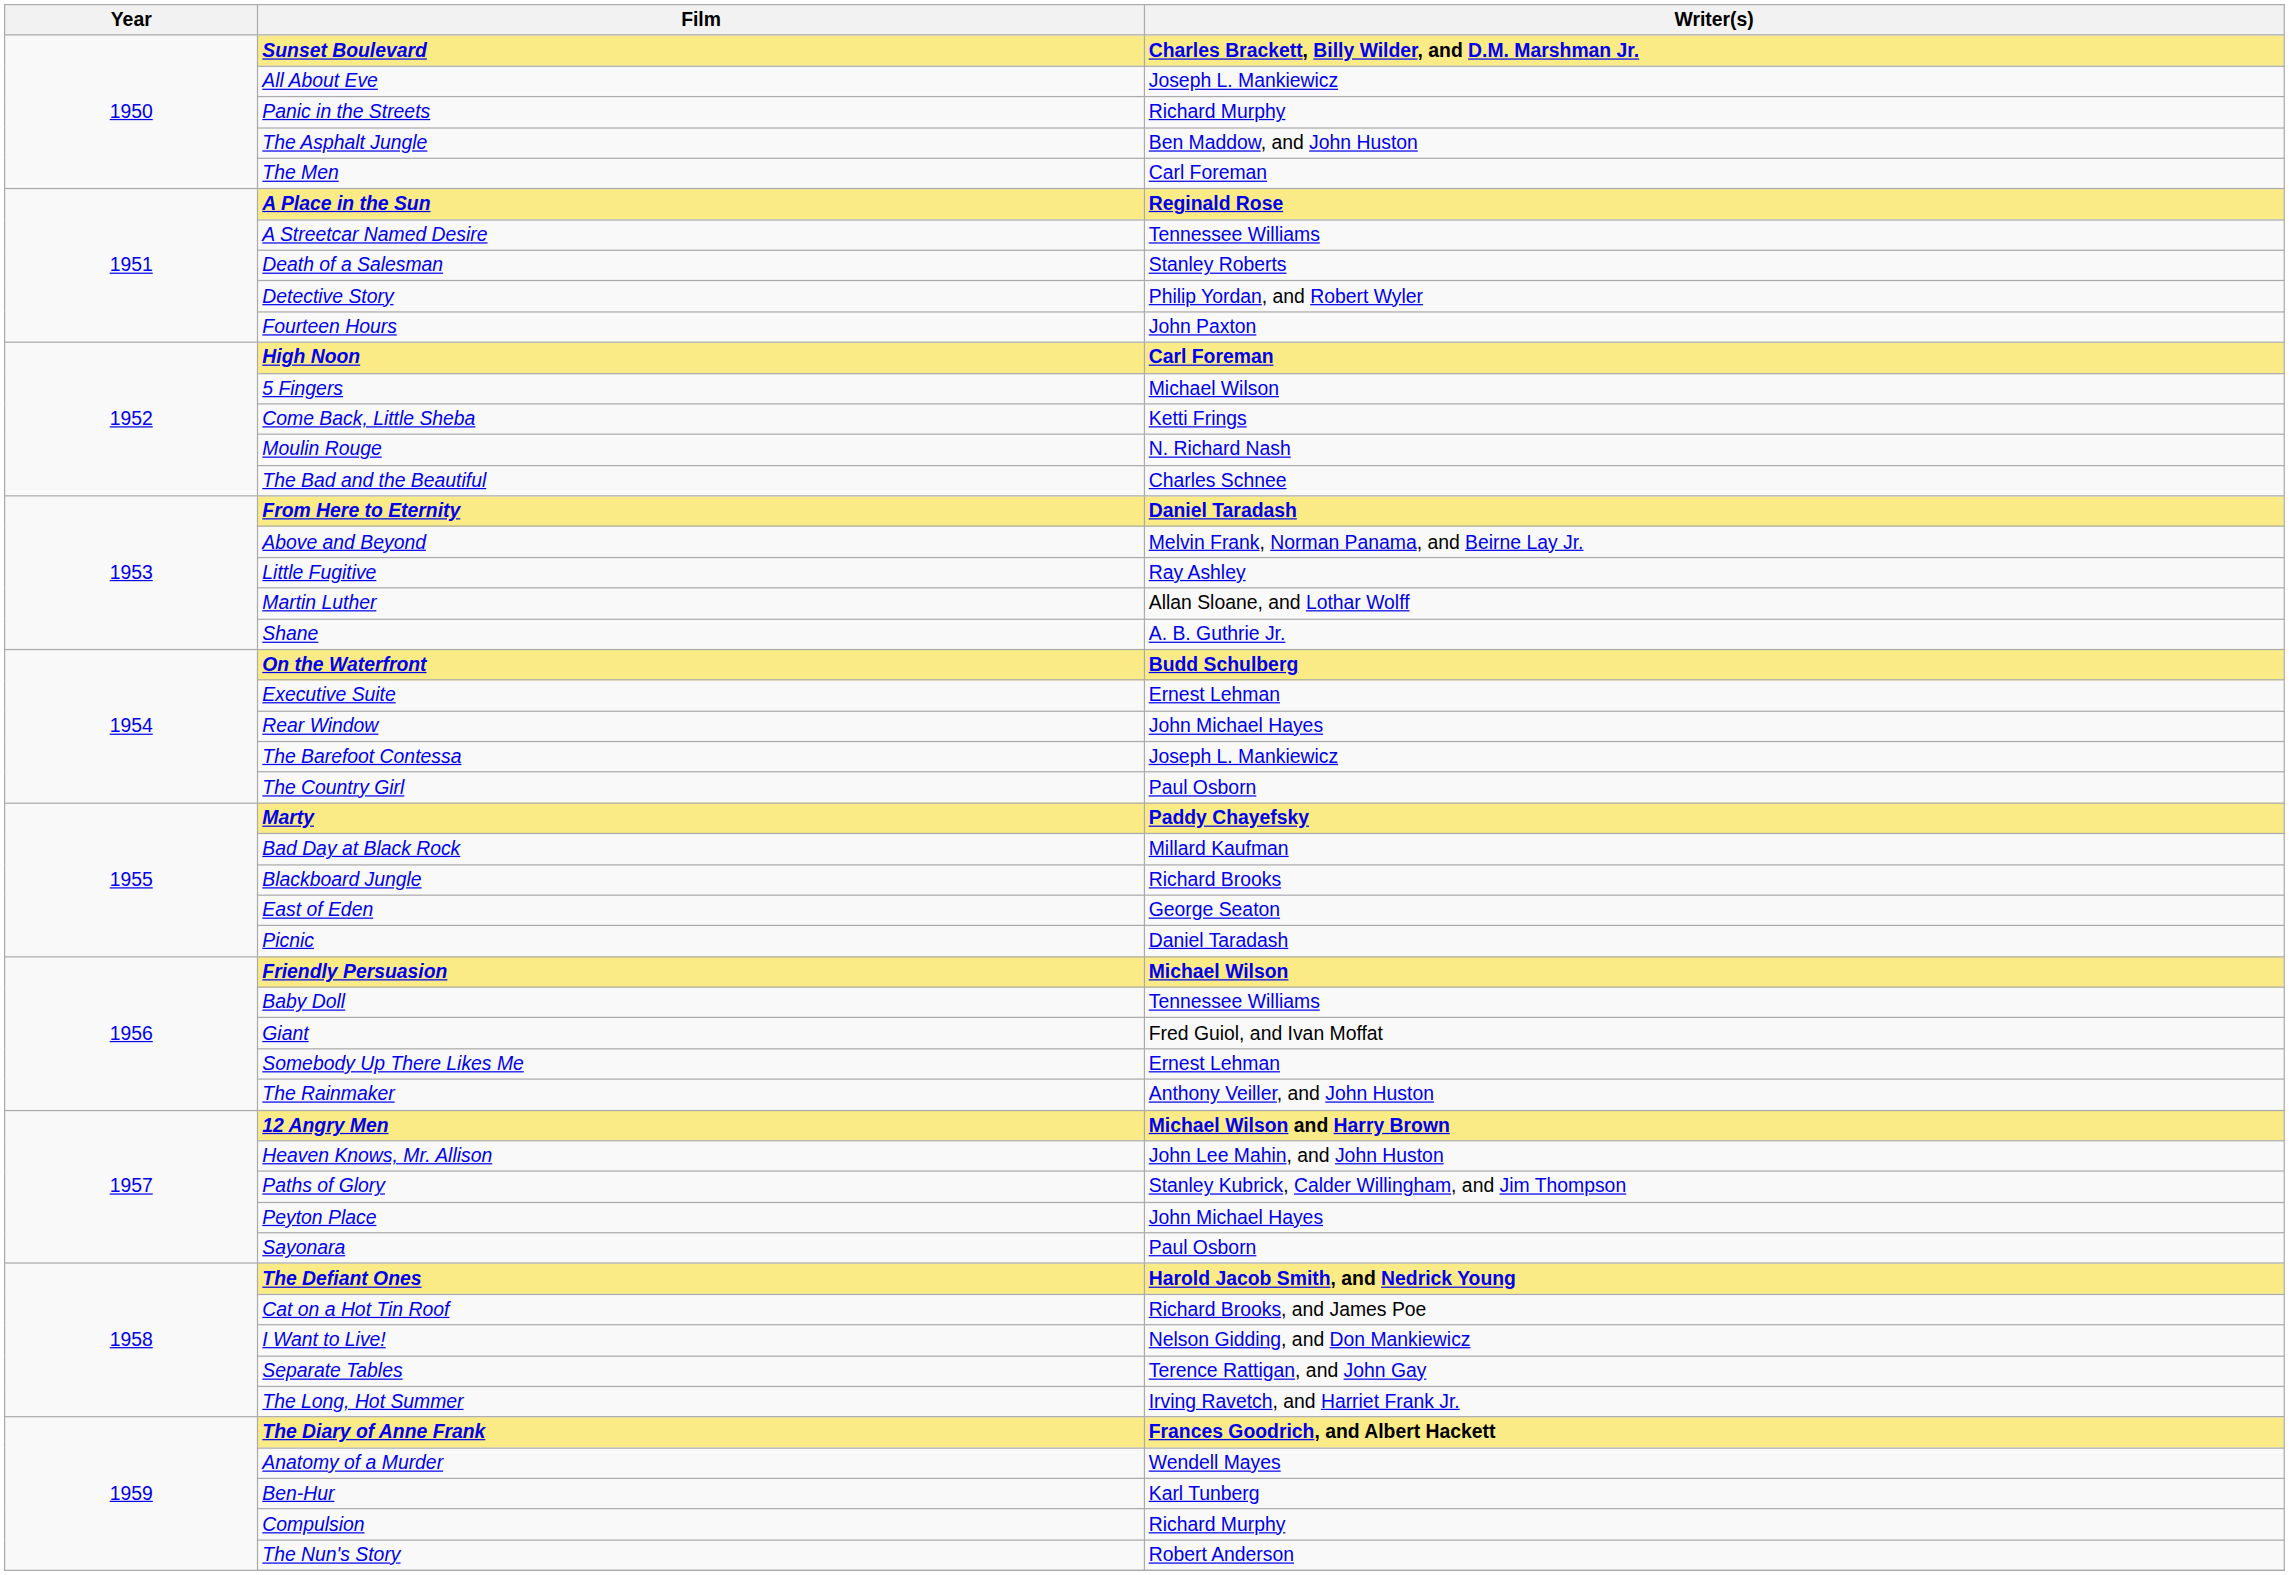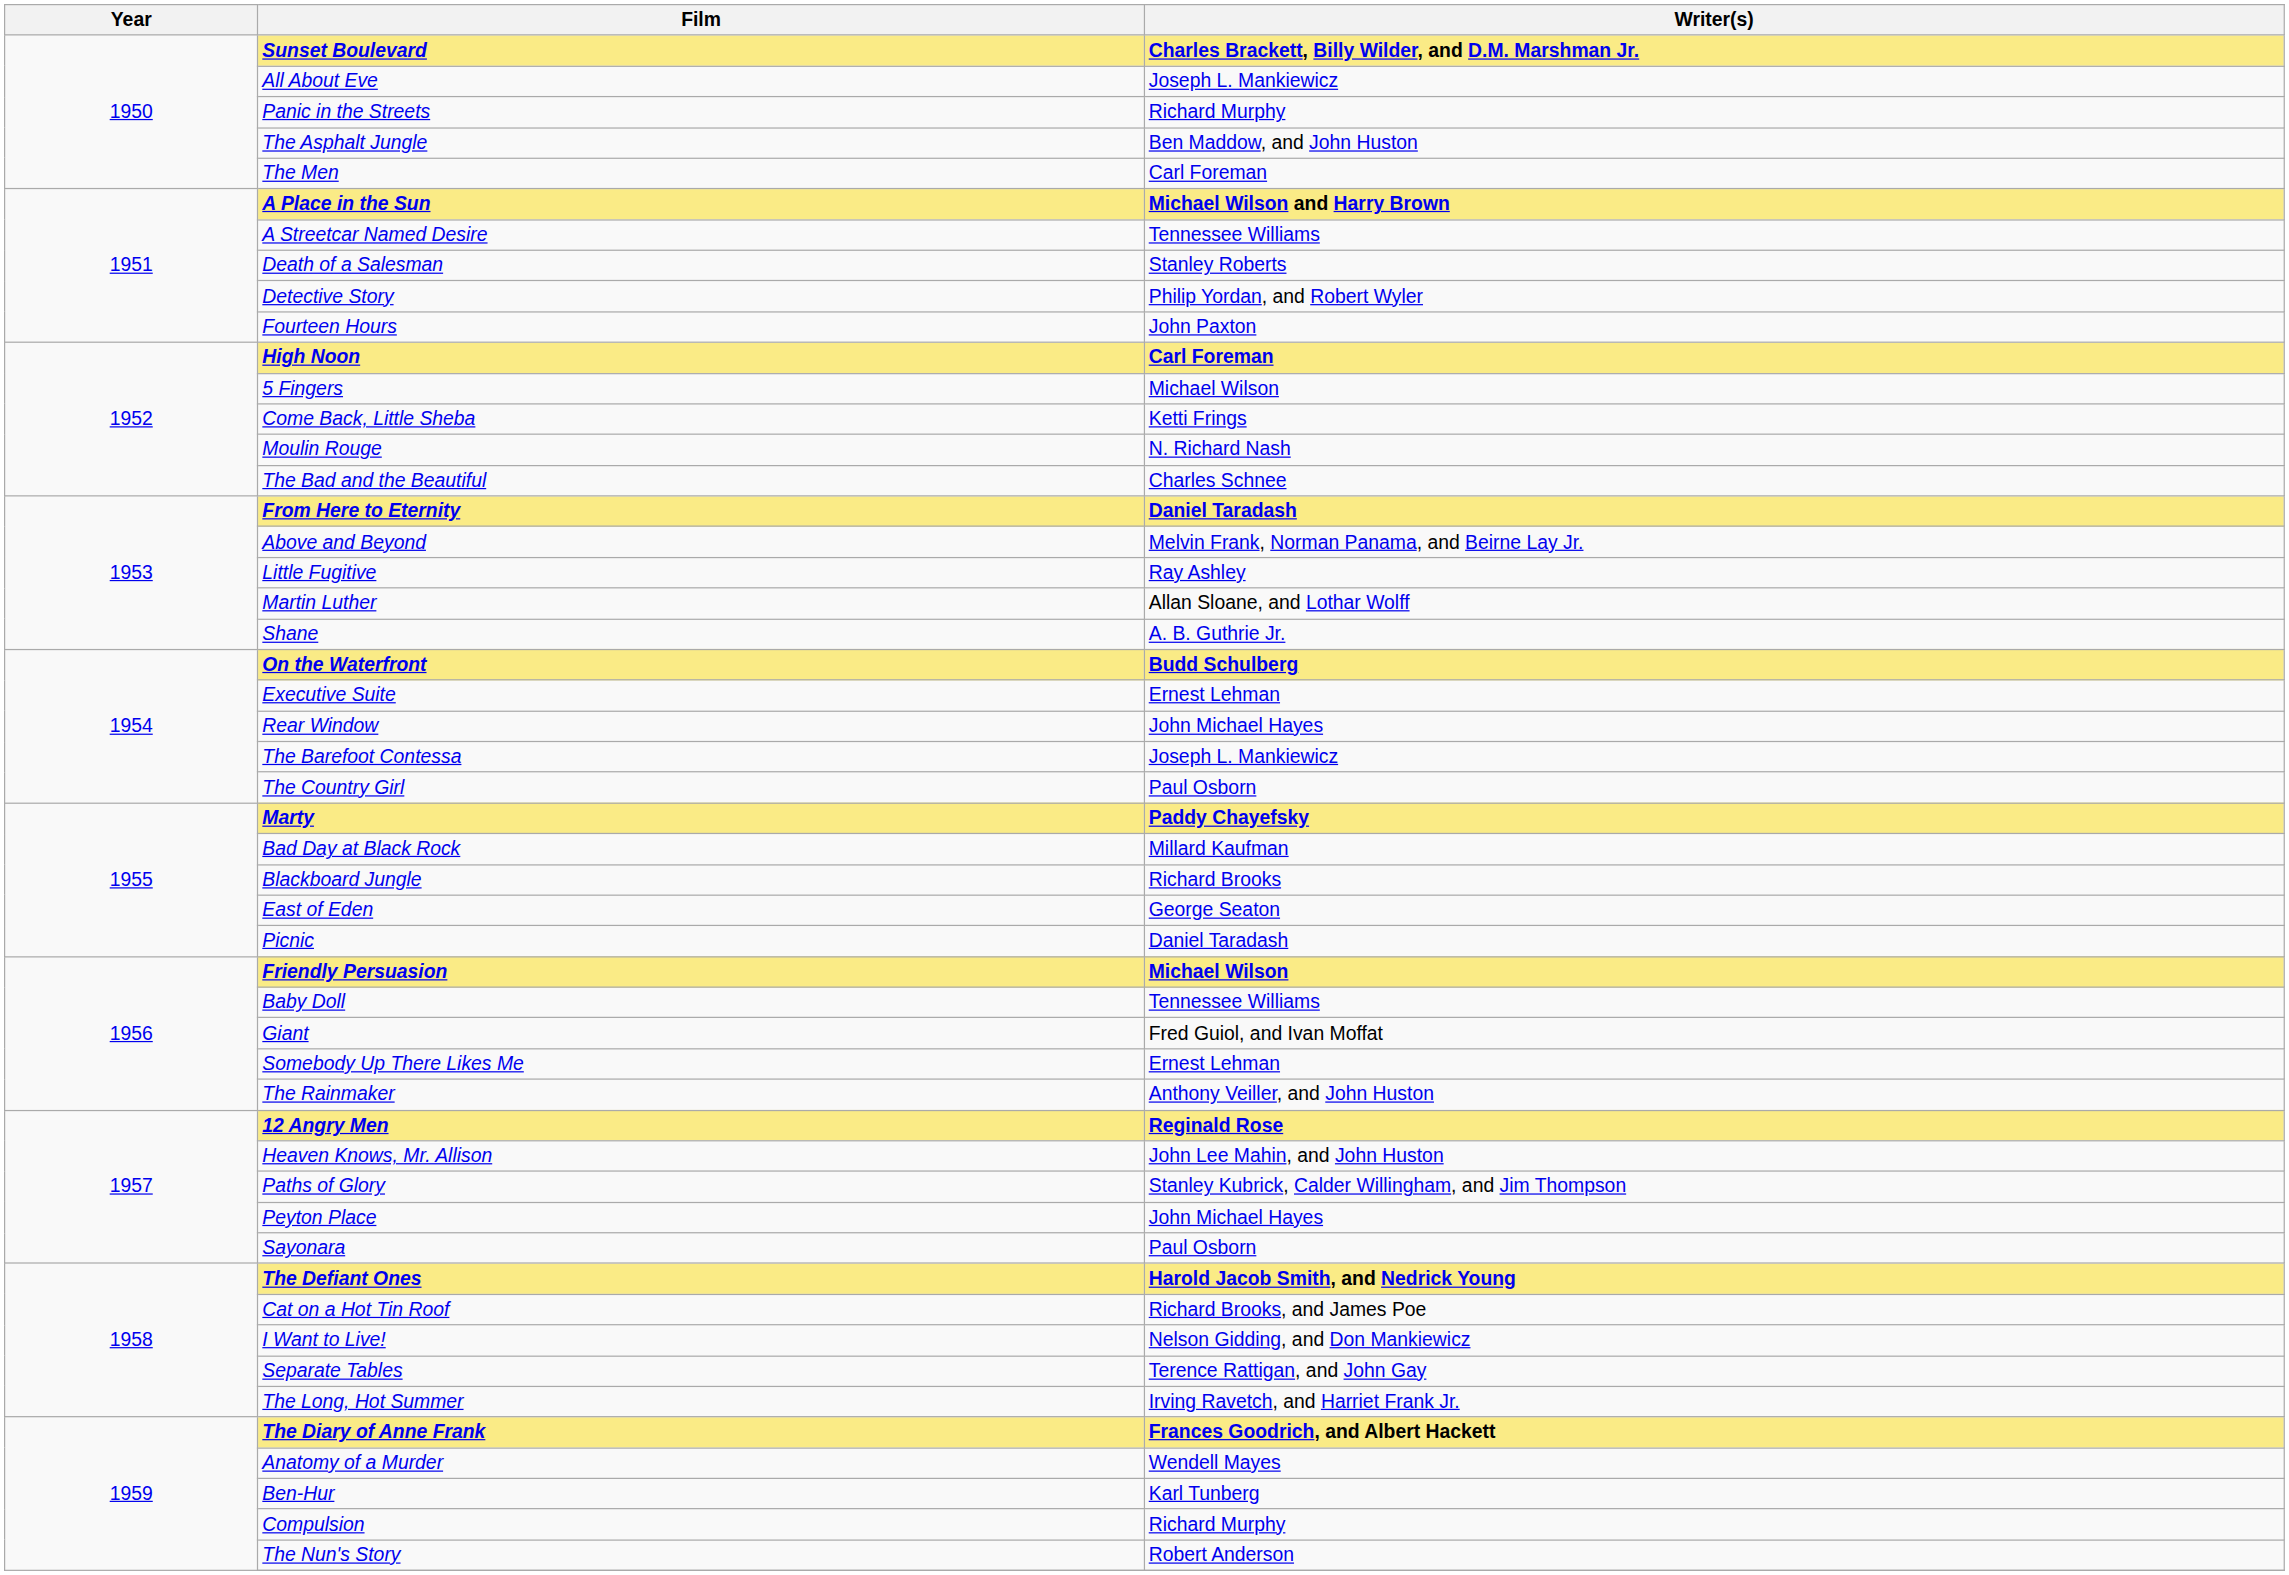 <table class="wikitable" width="95%" cellpadding="5">
 <tr>
 <th width="10%">Year</th>
 <th width="35%">Film</th>
 <th width="45%">Writer(s)</th>
 </tr>
 <tr>
 <td rowspan="5" style="text-align:center;"><a href='#'>1950</a><br></td>
 <td style="background:#FAEB86"><strong><em><a href='#'>Sunset Boulevard</a></em></strong></td>
 <td style="background:#FAEB86"><strong><a href='#'>Charles Brackett</a>, <a href='#'>Billy Wilder</a>, and <a href='#'>D.M. Marshman Jr.</a></strong></td>
 </tr>
 <tr>
 <td><em><a href='#'>All About Eve</a></em></td>
 <td><a href='#'>Joseph L. Mankiewicz</a></td>
 </tr>
 <tr>
 <td><em><a href='#'>Panic in the Streets</a></em></td>
 <td><a href='#'>Richard Murphy</a></td>
 </tr>
 <tr>
 <td><em><a href='#'>The Asphalt Jungle</a></em></td>
 <td><a href='#'>Ben Maddow</a>, and <a href='#'>John Huston</a></td>
 </tr>
 <tr>
 <td><em><a href='#'>The Men</a></em></td>
 <td><a href='#'>Carl Foreman</a></td>
 </tr>
 <tr>
 <td rowspan="5" style="text-align:center;"><a href='#'>1951</a><br></td>
 <td style="background:#FAEB86"><strong><em><a href='#'>A Place in the Sun</a></em></strong></td>
-<td style="background:#FAEB86"><strong><a href='#'>Reginald Rose</a></strong></td>
+<td style="background:#FAEB86"><strong><a href='#'>Michael Wilson</a> and <a href='#'>Harry Brown</a></strong></td>
 </tr>
 <tr>
 <td><em><a href='#'>A Streetcar Named Desire</a></em></td>
 <td><a href='#'>Tennessee Williams</a></td>
 </tr>
 <tr>
 <td><em><a href='#'>Death of a Salesman</a></em></td>
 <td><a href='#'>Stanley Roberts</a></td>
 </tr>
 <tr>
 <td><em><a href='#'>Detective Story</a></em></td>
 <td><a href='#'>Philip Yordan</a>, and <a href='#'>Robert Wyler</a></td>
 </tr>
 <tr>
 <td><em><a href='#'>Fourteen Hours</a></em></td>
 <td><a href='#'>John Paxton</a></td>
 </tr>
 <tr>
 <td rowspan="5" style="text-align:center;"><a href='#'>1952</a><br></td>
 <td style="background:#FAEB86"><strong><em><a href='#'>High Noon</a></em></strong></td>
 <td style="background:#FAEB86"><strong><a href='#'>Carl Foreman</a></strong></td>
 </tr>
 <tr>
 <td><em><a href='#'>5 Fingers</a></em></td>
 <td><a href='#'>Michael Wilson</a></td>
 </tr>
 <tr>
 <td><em><a href='#'>Come Back, Little Sheba</a></em></td>
 <td><a href='#'>Ketti Frings</a></td>
 </tr>
 <tr>
 <td><em><a href='#'>Moulin Rouge</a></em></td>
 <td><a href='#'>N. Richard Nash</a></td>
 </tr>
 <tr>
 <td><em><a href='#'>The Bad and the Beautiful</a></em></td>
 <td><a href='#'>Charles Schnee</a></td>
 </tr>
 <tr>
 <td rowspan="5" style="text-align:center;"><a href='#'>1953</a><br></td>
 <td style="background:#FAEB86"><strong><em><a href='#'>From Here to Eternity</a></em></strong></td>
 <td style="background:#FAEB86"><strong><a href='#'>Daniel Taradash</a></strong></td>
 </tr>
 <tr>
 <td><em><a href='#'>Above and Beyond</a></em></td>
 <td><a href='#'>Melvin Frank</a>, <a href='#'>Norman Panama</a>, and <a href='#'>Beirne Lay Jr.</a></td>
 </tr>
 <tr>
 <td><em><a href='#'>Little Fugitive</a></em></td>
 <td><a href='#'>Ray Ashley</a></td>
 </tr>
 <tr>
 <td><em><a href='#'>Martin Luther</a></em></td>
 <td>Allan Sloane, and <a href='#'>Lothar Wolff</a></td>
 </tr>
 <tr>
 <td><em><a href='#'>Shane</a></em></td>
 <td><a href='#'>A. B. Guthrie Jr.</a></td>
 </tr>
 <tr>
 <td rowspan="5" style="text-align:center;"><a href='#'>1954</a><br></td>
 <td style="background:#FAEB86"><strong><em><a href='#'>On the Waterfront</a></em></strong></td>
 <td style="background:#FAEB86"><strong><a href='#'>Budd Schulberg</a></strong></td>
 </tr>
 <tr>
 <td><em><a href='#'>Executive Suite</a></em></td>
 <td><a href='#'>Ernest Lehman</a></td>
 </tr>
 <tr>
 <td><em><a href='#'>Rear Window</a></em></td>
 <td><a href='#'>John Michael Hayes</a></td>
 </tr>
 <tr>
 <td><em><a href='#'>The Barefoot Contessa</a></em></td>
 <td><a href='#'>Joseph L. Mankiewicz</a></td>
 </tr>
 <tr>
 <td><em><a href='#'>The Country Girl</a></em></td>
 <td><a href='#'>Paul Osborn</a></td>
 </tr>
 <tr>
 <td rowspan="5" style="text-align:center;"><a href='#'>1955</a><br></td>
 <td style="background:#FAEB86"><strong><em><a href='#'>Marty</a></em></strong></td>
 <td style="background:#FAEB86"><strong><a href='#'>Paddy Chayefsky</a></strong></td>
 </tr>
 <tr>
 <td><em><a href='#'>Bad Day at Black Rock</a></em></td>
 <td><a href='#'>Millard Kaufman</a></td>
 </tr>
 <tr>
 <td><em><a href='#'>Blackboard Jungle</a></em></td>
 <td><a href='#'>Richard Brooks</a></td>
 </tr>
 <tr>
 <td><em><a href='#'>East of Eden</a></em></td>
 <td><a href='#'>George Seaton</a></td>
 </tr>
 <tr>
 <td><em><a href='#'>Picnic</a></em></td>
 <td><a href='#'>Daniel Taradash</a></td>
 </tr>
 <tr>
 <td rowspan="5" style="text-align:center;"><a href='#'>1956</a><br></td>
 <td style="background:#FAEB86"><strong><em><a href='#'>Friendly Persuasion</a></em></strong></td>
 <td style="background:#FAEB86"><strong><a href='#'>Michael Wilson</a></strong></td>
 </tr>
 <tr>
 <td><em><a href='#'>Baby Doll</a></em></td>
 <td><a href='#'>Tennessee Williams</a></td>
 </tr>
 <tr>
 <td><em><a href='#'>Giant</a></em></td>
 <td>Fred Guiol, and Ivan Moffat</td>
 </tr>
 <tr>
 <td><em><a href='#'>Somebody Up There Likes Me</a></em></td>
 <td><a href='#'>Ernest Lehman</a></td>
 </tr>
 <tr>
 <td><em><a href='#'>The Rainmaker</a></em></td>
 <td><a href='#'>Anthony Veiller</a>, and <a href='#'>John Huston</a></td>
 </tr>
 <tr>
 <td rowspan="5" style="text-align:center;"><a href='#'>1957</a><br></td>
 <td style="background:#FAEB86"><strong><em><a href='#'>12 Angry Men</a></em></strong></td>
-<td style="background:#FAEB86"><strong><a href='#'>Michael Wilson</a> and <a href='#'>Harry Brown</a></strong></td>
+<td style="background:#FAEB86"><strong><a href='#'>Reginald Rose</a></strong></td>
 </tr>
 <tr>
 <td><em><a href='#'>Heaven Knows, Mr. Allison</a></em></td>
 <td><a href='#'>John Lee Mahin</a>, and <a href='#'>John Huston</a></td>
 </tr>
 <tr>
 <td><em><a href='#'>Paths of Glory</a></em></td>
 <td><a href='#'>Stanley Kubrick</a>, <a href='#'>Calder Willingham</a>, and <a href='#'>Jim Thompson</a></td>
 </tr>
 <tr>
 <td><em><a href='#'>Peyton Place</a></em></td>
 <td><a href='#'>John Michael Hayes</a></td>
 </tr>
 <tr>
 <td><em><a href='#'>Sayonara</a></em></td>
 <td><a href='#'>Paul Osborn</a></td>
 </tr>
 <tr>
 <td rowspan="5" style="text-align:center;"><a href='#'>1958</a><br></td>
 <td style="background:#FAEB86"><strong><em><a href='#'>The Defiant Ones</a></em></strong></td>
 <td style="background:#FAEB86"><strong><a href='#'>Harold Jacob Smith</a>, and <a href='#'>Nedrick Young</a></strong></td>
 </tr>
 <tr>
 <td><em><a href='#'>Cat on a Hot Tin Roof</a></em></td>
 <td><a href='#'>Richard Brooks</a>, and James Poe</td>
 </tr>
 <tr>
 <td><em><a href='#'>I Want to Live!</a></em></td>
 <td><a href='#'>Nelson Gidding</a>, and <a href='#'>Don Mankiewicz</a></td>
 </tr>
 <tr>
 <td><em><a href='#'>Separate Tables</a></em></td>
 <td><a href='#'>Terence Rattigan</a>, and <a href='#'>John Gay</a></td>
 </tr>
 <tr>
 <td><em><a href='#'>The Long, Hot Summer</a></em></td>
 <td><a href='#'>Irving Ravetch</a>, and <a href='#'>Harriet Frank Jr.</a></td>
 </tr>
 <tr>
 <td rowspan="6" style="text-align:center;"><a href='#'>1959</a><br></td>
 <td style="background:#FAEB86"><strong><em><a href='#'>The Diary of Anne Frank</a></em></strong></td>
 <td style="background:#FAEB86"><strong><a href='#'>Frances Goodrich</a>, and Albert Hackett</strong></td>
 </tr>
 <tr>
 <td><em><a href='#'>Anatomy of a Murder</a></em></td>
 <td><a href='#'>Wendell Mayes</a></td>
 </tr>
 <tr>
 <td><em><a href='#'>Ben-Hur</a></em></td>
 <td><a href='#'>Karl Tunberg</a></td>
 </tr>
 <tr>
 <td><em><a href='#'>Compulsion</a></em></td>
 <td><a href='#'>Richard Murphy</a></td>
 </tr>
 <tr>
 <td><em><a href='#'>The Nun's Story</a></em></td>
 <td><a href='#'>Robert Anderson</a></td>
 </tr>
 <tr>
 </tr>
 </table>
